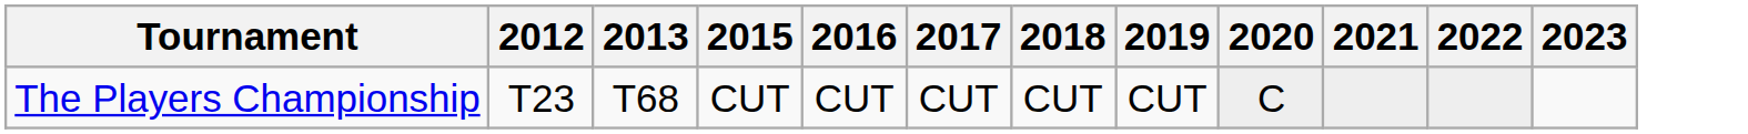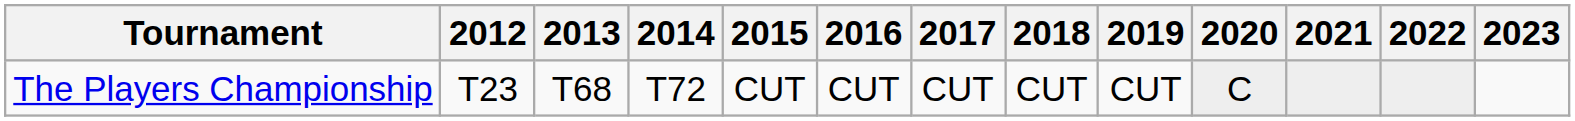 <table class="wikitable" style="font-size:95%;text-align:center;">
 <tr>
 <th>Tournament</th>
 <th>2012</th>
 <th>2013</th>
+<th>2014</th>
 <th>2015</th>
 <th>2016</th>
 <th>2017</th>
 <th>2018</th>
 <th>2019</th>
 <th>2020</th>
 <th>2021</th>
 <th>2022</th>
 <th>2023</th>
 </tr>
 <tr>
 <td align=left><a href='#'>The Players Championship</a></td>
 <td>T23</td>
 <td>T68</td>
+<td>T72</td>
 <td>CUT</td>
 <td>CUT</td>
 <td>CUT</td>
 <td>CUT</td>
 <td>CUT</td>
 <td style="background:#eeeeee;">C</td>
 <td style="background:#eeeeee;"></td>
 <td style="background:#eeeeee;"></td>
 <td></td>
 </tr>
 </table>
